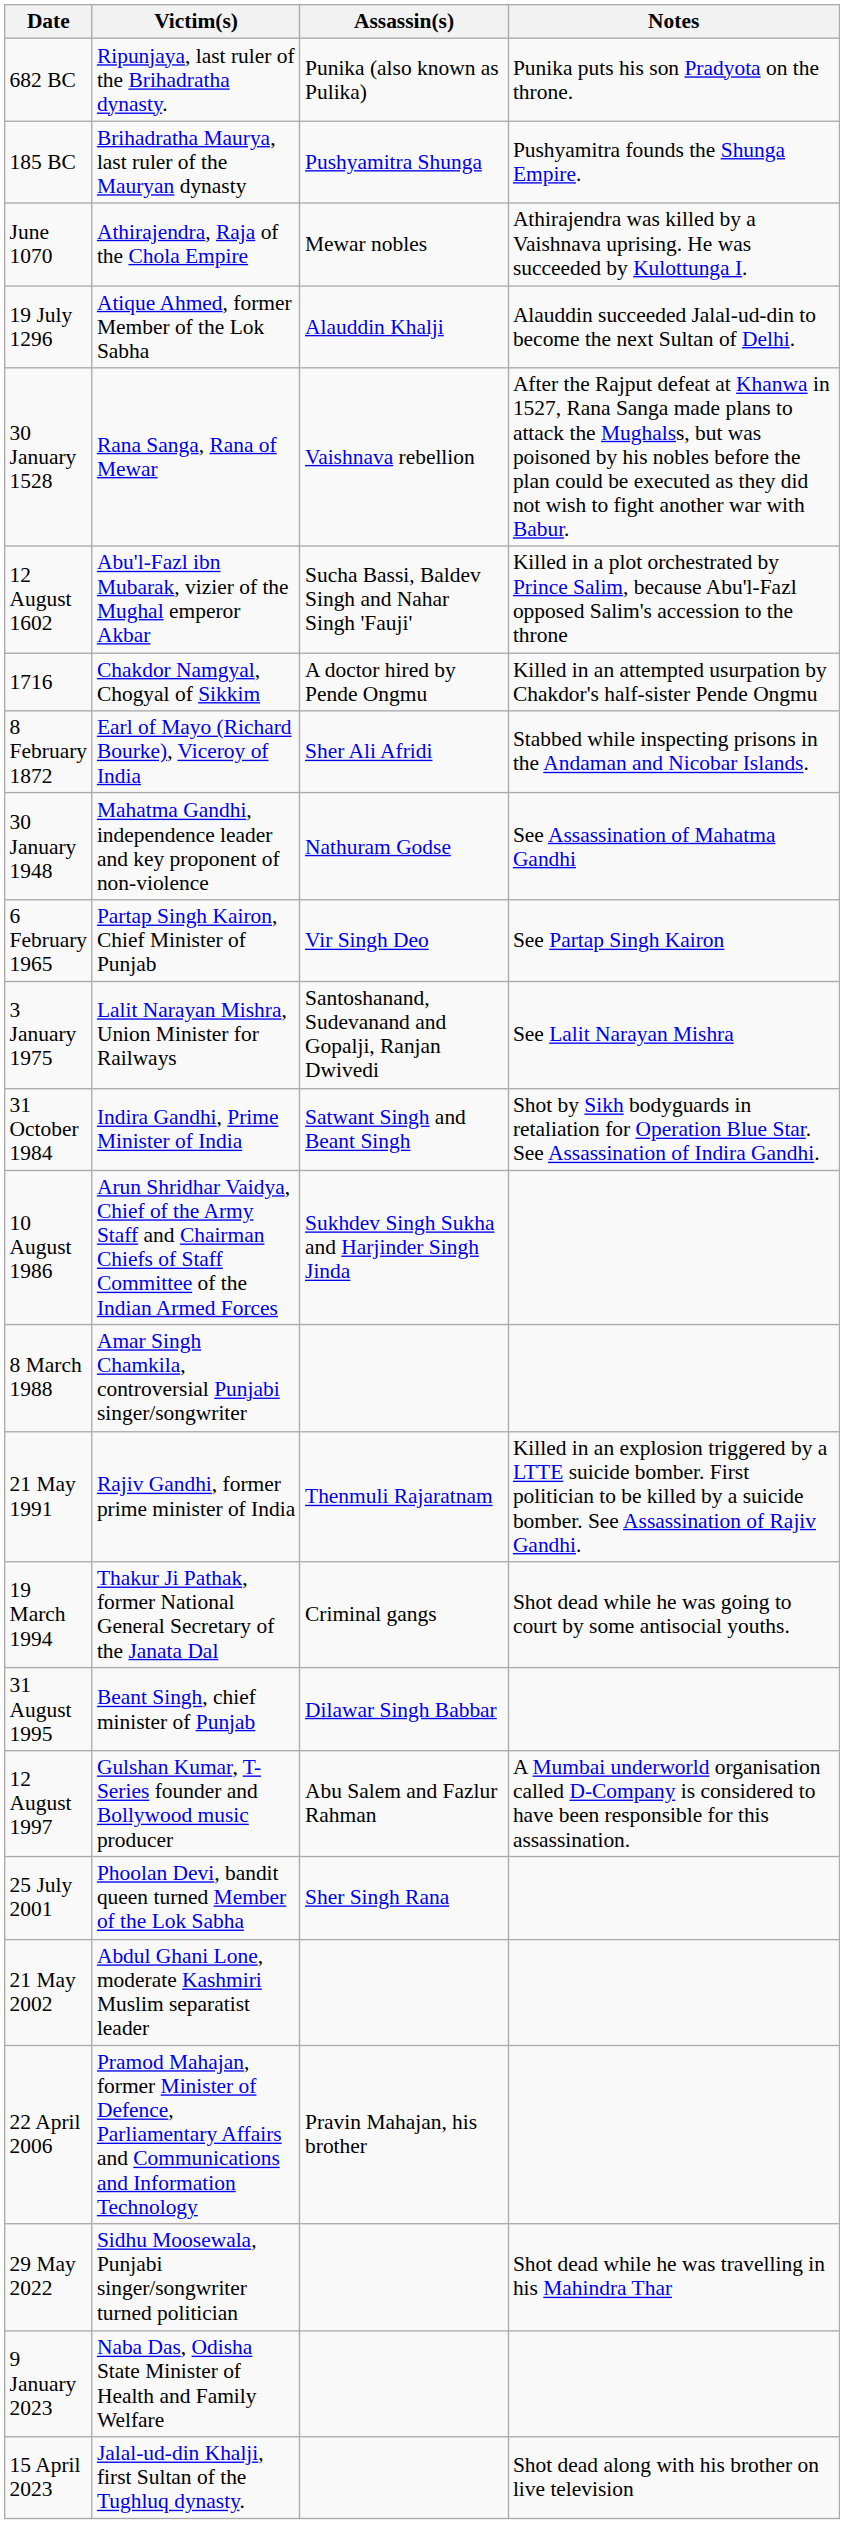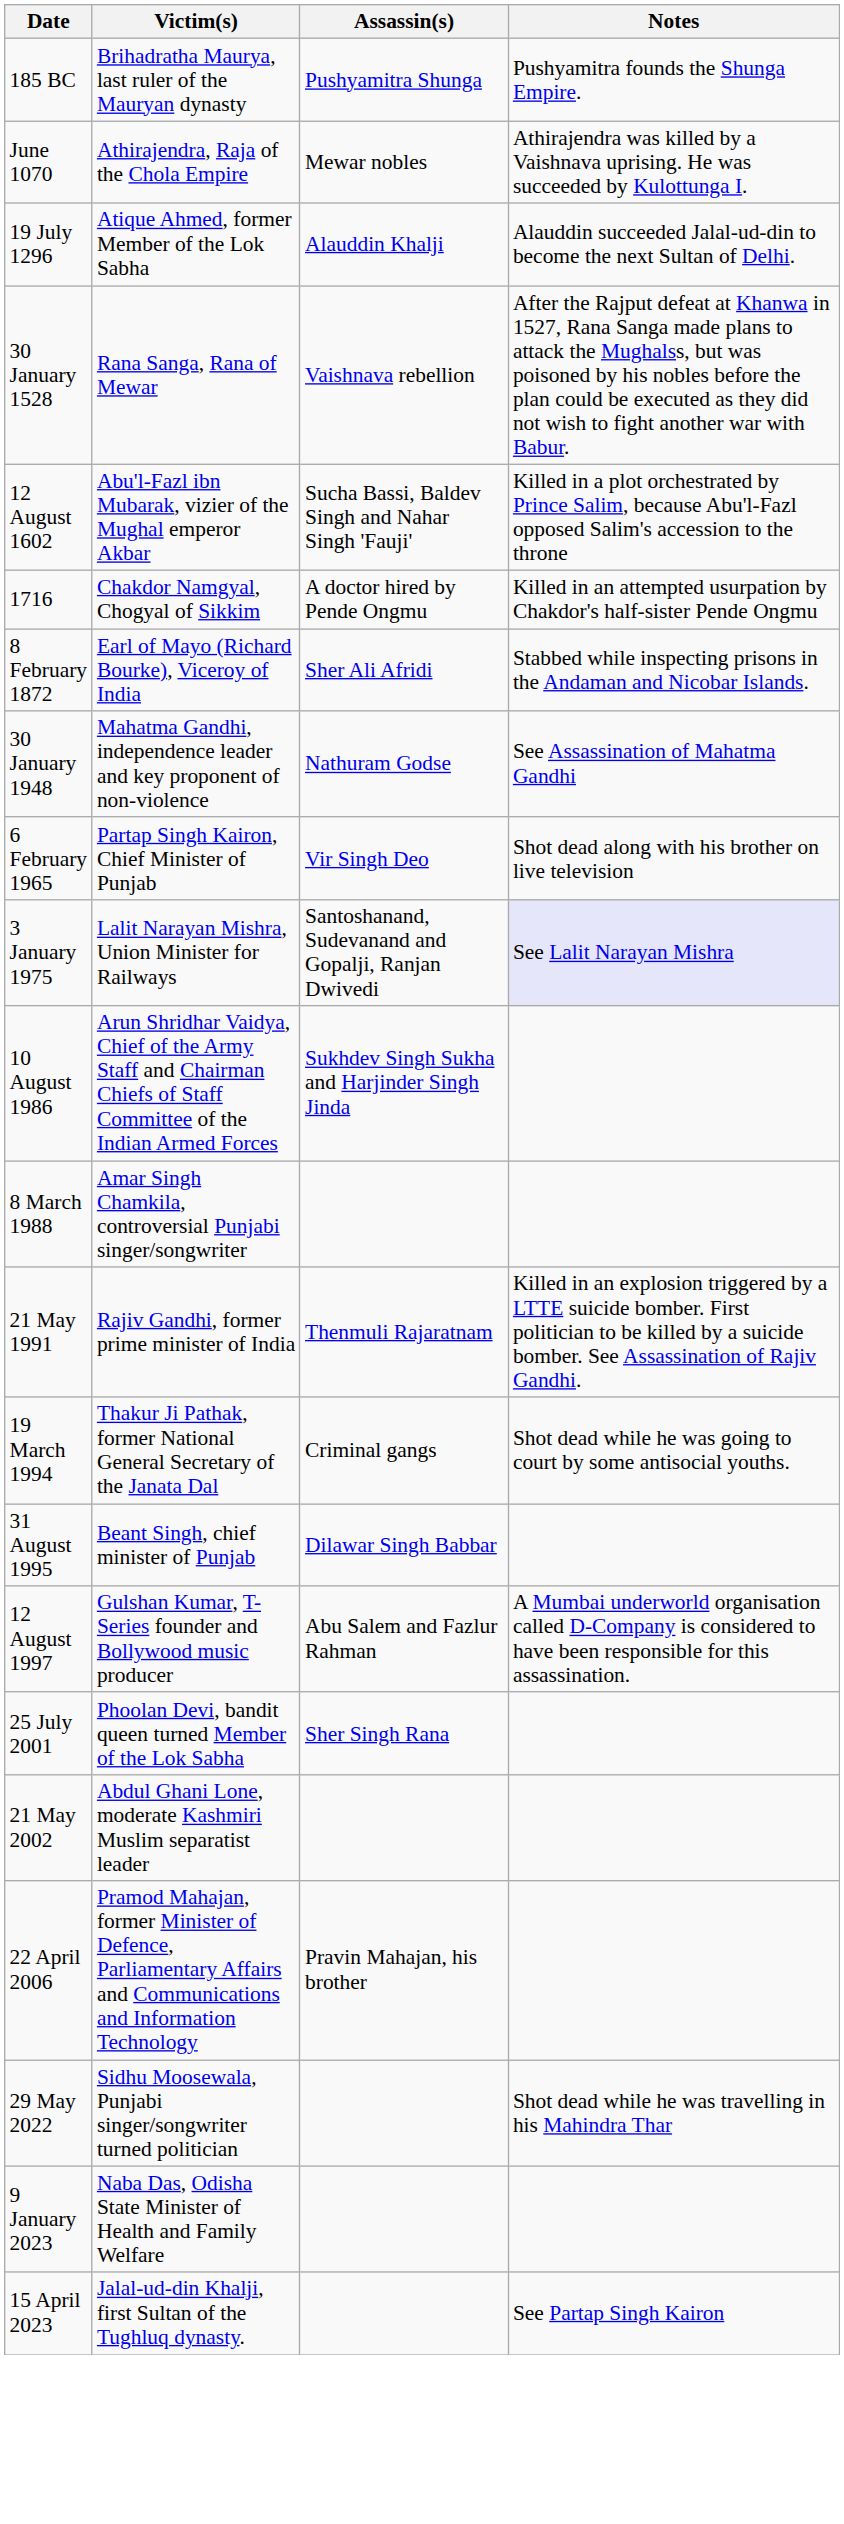 <table class="wikitable"  style="width:100%">
 <tr>
 <th style="width:10%">Date</th>
 <th style="width:25%">Victim(s)</th>
 <th style="width:25%">Assassin(s)</th>
 <th style="width:40%">Notes</th>
-</tr>
-<tr>
-<td>682 BC</td>
-<td><a href='#'>Ripunjaya</a>, last ruler of the <a href='#'>Brihadratha dynasty</a>.</td>
-<td>Punika (also known as Pulika)</td>
-<td>Punika puts his son <a href='#'>Pradyota</a> on the throne.</td>
 </tr>
 <tr>
 <td>185 BC</td>
 <td><a href='#'>Brihadratha Maurya</a>, last ruler of the <a href='#'>Mauryan</a> dynasty</td>
 <td><a href='#'>Pushyamitra Shunga</a></td>
 <td>Pushyamitra founds the <a href='#'>Shunga Empire</a>.</td>
 </tr>
 <tr>
 <td>June 1070</td>
 <td><a href='#'>Athirajendra</a>, <a href='#'>Raja</a> of the <a href='#'>Chola Empire</a></td>
 <td>Mewar nobles</td>
 <td>Athirajendra was killed by a Vaishnava uprising. He was succeeded by <a href='#'>Kulottunga I</a>.</td>
 </tr>
 <tr>
 <td>19 July 1296</td>
 <td><a href='#'>Atique Ahmed</a>, former Member of the Lok Sabha</td>
 <td><a href='#'>Alauddin Khalji</a></td>
 <td>Alauddin succeeded Jalal-ud-din to become the next Sultan of <a href='#'>Delhi</a>.</td>
 </tr>
 <tr>
 <td>30 January 1528</td>
 <td><a href='#'>Rana Sanga</a>, <a href='#'>Rana of Mewar</a></td>
 <td><a href='#'>Vaishnava</a> rebellion</td>
 <td>After the Rajput defeat at <a href='#'>Khanwa</a> in 1527, Rana Sanga made plans to attack the <a href='#'>Mughals</a>s, but was poisoned by his nobles before the plan could be executed as they did not wish to fight another war with <a href='#'>Babur</a>.</td>
 </tr>
 <tr>
 <td>12 August 1602</td>
 <td><a href='#'>Abu'l-Fazl ibn Mubarak</a>, vizier of the <a href='#'>Mughal</a> emperor <a href='#'>Akbar</a></td>
 <td>Sucha Bassi, Baldev Singh and Nahar Singh 'Fauji'</td>
 <td>Killed in a plot orchestrated by <a href='#'>Prince Salim</a>, because Abu'l-Fazl opposed Salim's accession to the throne</td>
 </tr>
 <tr>
 <td>1716</td>
 <td><a href='#'>Chakdor Namgyal</a>, Chogyal of <a href='#'>Sikkim</a></td>
 <td>A doctor hired by Pende Ongmu</td>
 <td>Killed in an attempted usurpation by Chakdor's half-sister Pende Ongmu</td>
 </tr>
 <tr>
 <td>8 February 1872</td>
 <td><a href='#'>Earl of Mayo (Richard Bourke)</a>, <a href='#'>Viceroy of India</a></td>
 <td><a href='#'>Sher Ali Afridi</a></td>
 <td>Stabbed while inspecting prisons in the <a href='#'>Andaman and Nicobar Islands</a>.</td>
 </tr>
 <tr>
 <td>30 January 1948</td>
 <td><a href='#'>Mahatma Gandhi</a>, independence leader and key proponent of non-violence</td>
 <td><a href='#'>Nathuram Godse</a></td>
 <td>See <a href='#'>Assassination of Mahatma Gandhi</a></td>
 </tr>
 <tr>
 <td>6 February 1965</td>
 <td><a href='#'>Partap Singh Kairon</a>, Chief Minister of Punjab</td>
 <td><a href='#'>Vir Singh Deo</a></td>
-<td>See <a href='#'>Partap Singh Kairon</a></td>
+<td>Shot dead along with his brother on live television</td>
 </tr>
 <tr>
 <td>3 January 1975</td>
 <td><a href='#'>Lalit Narayan Mishra</a>, Union Minister for Railways</td>
 <td>Santoshanand, Sudevanand and Gopalji, Ranjan Dwivedi</td>
-<td>See <a href='#'>Lalit Narayan Mishra</a></td>
-</tr>
-<tr>
-<td>31 October 1984</td>
-<td><a href='#'>Indira Gandhi</a>, <a href='#'>Prime Minister of India</a></td>
-<td><a href='#'>Satwant Singh</a> and <a href='#'>Beant Singh</a></td>
-<td>Shot by <a href='#'>Sikh</a> bodyguards in retaliation for <a href='#'>Operation Blue Star</a>. See <a href='#'>Assassination of Indira Gandhi</a>.</td>
+<td style="background: lavender;">See <a href='#'>Lalit Narayan Mishra</a></td>
 </tr>
 <tr>
 <td>10 August 1986</td>
 <td><a href='#'>Arun Shridhar Vaidya</a>, <a href='#'>Chief of the Army Staff</a> and <a href='#'>Chairman Chiefs of Staff Committee</a> of the <a href='#'>Indian Armed Forces</a></td>
 <td><a href='#'>Sukhdev Singh Sukha</a> and <a href='#'>Harjinder Singh Jinda</a></td>
 <td></td>
 </tr>
 <tr>
 <td>8 March 1988</td>
 <td><a href='#'>Amar Singh Chamkila</a>, controversial <a href='#'>Punjabi</a> singer/songwriter</td>
 <td></td>
 <td></td>
 </tr>
 <tr>
 <td>21 May 1991</td>
 <td><a href='#'>Rajiv Gandhi</a>, former prime minister of India</td>
 <td><a href='#'>Thenmuli Rajaratnam</a></td>
 <td>Killed in an explosion triggered by a <a href='#'>LTTE</a> suicide bomber. First politician to be killed by a suicide bomber. See <a href='#'>Assassination of Rajiv Gandhi</a>.</td>
 </tr>
 <tr>
 <td>19 March 1994</td>
 <td><a href='#'>Thakur Ji Pathak</a>, former National General Secretary of the <a href='#'>Janata Dal</a></td>
 <td>Criminal gangs</td>
 <td>Shot dead while he was going to court by some antisocial youths.</td>
 </tr>
 <tr>
 <td>31 August 1995</td>
 <td><a href='#'>Beant Singh</a>, chief minister of <a href='#'>Punjab</a></td>
 <td><a href='#'>Dilawar Singh Babbar</a></td>
 <td></td>
 </tr>
 <tr>
 <td>12 August 1997</td>
 <td><a href='#'>Gulshan Kumar</a>, <a href='#'>T-Series</a> founder and <a href='#'>Bollywood music</a> producer</td>
 <td>Abu Salem and Fazlur Rahman</td>
 <td>A <a href='#'>Mumbai underworld</a> organisation called <a href='#'>D-Company</a> is considered to have been responsible for this assassination.</td>
 </tr>
 <tr>
 <td>25 July 2001</td>
 <td><a href='#'>Phoolan Devi</a>, bandit queen turned <a href='#'>Member of the Lok Sabha</a></td>
 <td><a href='#'>Sher Singh Rana</a></td>
 <td></td>
 </tr>
 <tr>
 <td>21 May 2002</td>
 <td><a href='#'>Abdul Ghani Lone</a>, moderate <a href='#'>Kashmiri</a> Muslim separatist leader</td>
 <td></td>
 </tr>
 <tr>
 <td>22 April 2006</td>
 <td><a href='#'>Pramod Mahajan</a>, former <a href='#'>Minister of Defence</a>, <a href='#'>Parliamentary Affairs</a> and <a href='#'>Communications and Information Technology</a></td>
 <td>Pravin Mahajan, his brother</td>
 <td></td>
 </tr>
 <tr>
 <td>29 May 2022</td>
 <td><a href='#'>Sidhu Moosewala</a>, Punjabi singer/songwriter turned politician</td>
 <td></td>
 <td>Shot dead while he was travelling in his <a href='#'>Mahindra Thar</a></td>
 </tr>
 <tr>
 <td>9 January 2023</td>
 <td><a href='#'>Naba Das</a>, <a href='#'>Odisha</a> State Minister of Health and Family Welfare</td>
 <td></td>
 <td></td>
 </tr>
 <tr>
 <td>15 April 2023</td>
 <td><a href='#'>Jalal-ud-din Khalji</a>, first Sultan of the <a href='#'>Tughluq dynasty</a>.</td>
 <td></td>
-<td>Shot dead along with his brother on live television</td>
+<td>See <a href='#'>Partap Singh Kairon</a></td>
 </tr>
 </table>
